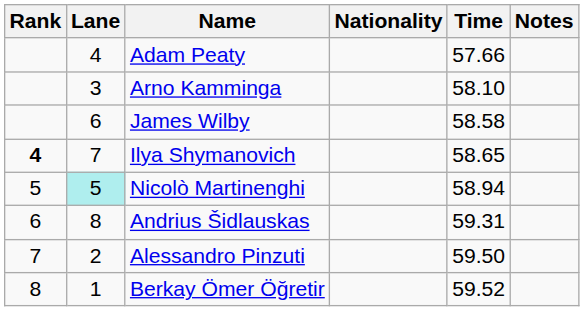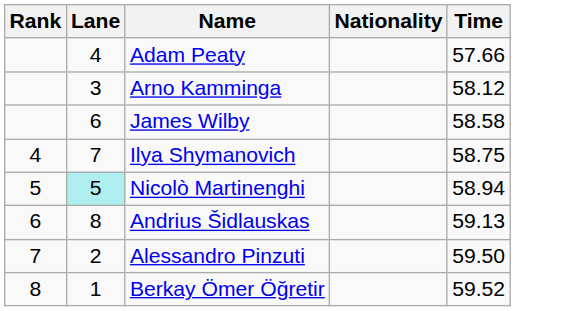 <table class="wikitable sortable" style="text-align:center">
 <tr>
 <th>Rank</th>
 <th>Lane</th>
 <th>Name</th>
 <th>Nationality</th>
 <th>Time</th>
-<th>Notes</th>
 </tr>
 <tr>
 <td></td>
 <td>4</td>
 <td align=left><a href='#'>Adam Peaty</a></td>
 <td align=left></td>
 <td>57.66</td>
-<td></td>
 </tr>
 <tr>
 <td></td>
 <td>3</td>
 <td align=left><a href='#'>Arno Kamminga</a></td>
 <td align=left></td>
-<td>58.10</td>
-<td></td>
+<td>58.12</td>
 </tr>
 <tr>
 <td></td>
 <td>6</td>
 <td align=left><a href='#'>James Wilby</a></td>
 <td align=left></td>
 <td>58.58</td>
-<td></td>
 </tr>
 <tr>
-<td><strong>4</strong></td>
+<td>4</td>
 <td>7</td>
 <td align=left><a href='#'>Ilya Shymanovich</a></td>
 <td align=left></td>
-<td>58.65</td>
-<td></td>
+<td>58.75</td>
 </tr>
 <tr>
 <td>5</td>
 <td style="background: paleturquoise;">5</td>
 <td align=left><a href='#'>Nicolò Martinenghi</a></td>
 <td align=left></td>
 <td>58.94</td>
-<td></td>
 </tr>
 <tr>
 <td>6</td>
 <td>8</td>
 <td align=left><a href='#'>Andrius Šidlauskas</a></td>
 <td align=left></td>
-<td>59.31</td>
-<td></td>
+<td>59.13</td>
 </tr>
 <tr>
 <td>7</td>
 <td>2</td>
 <td align=left><a href='#'>Alessandro Pinzuti</a></td>
 <td align=left></td>
 <td>59.50</td>
-<td></td>
 </tr>
 <tr>
 <td>8</td>
 <td>1</td>
 <td align=left><a href='#'>Berkay Ömer Öğretir</a></td>
 <td align=left></td>
 <td>59.52</td>
-<td></td>
 </tr>
 </table>
